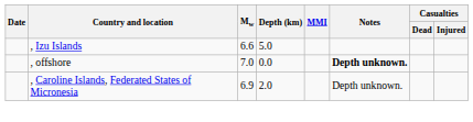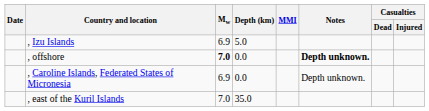 <table class="wikitable sortable sort-under" style="border:1px black; margin-left:1em;">
 <tr>
 <th rowspan="2"><small>Date</small></th>
 <th rowspan="2" style="width: 310px"><small>Country and location</small></th>
 <th rowspan="2"><small>M<sub>w</sub></small></th>
 <th rowspan="2"><small>Depth (km)</small></th>
 <th rowspan="2"><small><a href='#'>MMI</a></small></th>
 <th rowspan="2" class="unsortable"><small>Notes</small></th>
 <th colspan="2"><small>Casualties</small></th>
 </tr>
 <tr>
 <th><small>Dead</small></th>
 <th><small>Injured</small></th>
 </tr>
 <tr>
 <td></td>
 <td>, <a href='#'>Izu Islands</a></td>
-<td>6.6</td>
+<td>6.9</td>
 <td>5.0</td>
 <td></td>
 <td></td>
 <td></td>
 <td></td>
 </tr>
 <tr>
 <td></td>
 <td>, offshore</td>
-<td>7.0</td>
+<td><strong>7.0</strong></td>
 <td>0.0</td>
 <td></td>
 <td><strong>Depth unknown.</strong></td>
 <td></td>
 <td></td>
 </tr>
 <tr>
 <td></td>
 <td>, <a href='#'>Caroline Islands</a>, <a href='#'>Federated States of Micronesia</a></td>
 <td>6.9</td>
-<td>2.0</td>
+<td>0.0</td>
 <td></td>
 <td>Depth unknown.</td>
 <td></td>
 <td></td>
 </tr>
+<tr>
+<td></td>
+<td>, east of the <a href='#'>Kuril Islands</a></td>
+<td>7.0</td>
+<td>35.0</td>
+<td></td>
+<td></td>
+<td></td>
+<td></td>
+</tr>
 </table>
